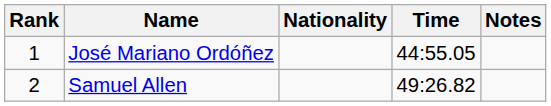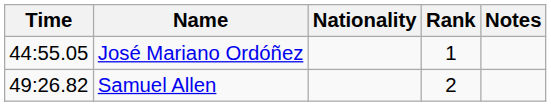 <table class="wikitable sortable" style="text-align:center">
 <tr>
-<th>Rank</th>
+<th>Time</th>
 <th>Name</th>
 <th>Nationality</th>
-<th>Time</th>
+<th>Rank</th>
 <th>Notes</th>
 </tr>
 <tr>
-<td>1</td>
+<td>44:55.05</td>
 <td align=left><a href='#'>José Mariano Ordóñez</a></td>
 <td align=left></td>
-<td>44:55.05</td>
+<td>1</td>
 <td></td>
 </tr>
 <tr>
-<td>2</td>
+<td>49:26.82</td>
 <td align=left><a href='#'>Samuel Allen</a></td>
 <td align=left></td>
-<td>49:26.82</td>
+<td>2</td>
 <td></td>
 </tr>
 </table>
